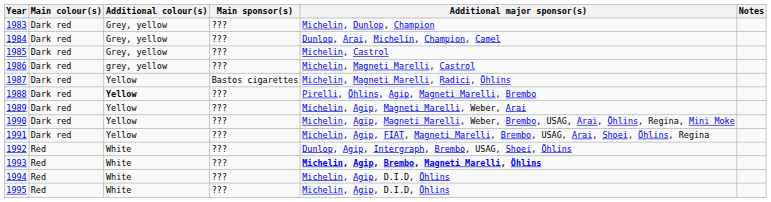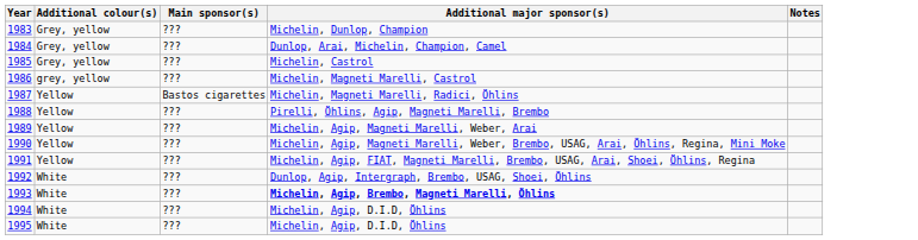 <table class="wikitable">
 <tr>
 <th>Year</th>
-<th>Main colour(s)</th>
 <th>Additional colour(s)</th>
 <th>Main sponsor(s)</th>
 <th>Additional major sponsor(s)</th>
 <th>Notes</th>
 </tr>
 <tr>
 <td><a href='#'>1983</a></td>
-<td>Dark red</td>
 <td>Grey, yellow</td>
 <td>???</td>
 <td><a href='#'>Michelin</a>, <a href='#'>Dunlop</a>, <a href='#'>Champion</a></td>
 <td></td>
 </tr>
 <tr>
 <td><a href='#'>1984</a></td>
-<td>Dark red</td>
 <td>Grey, yellow</td>
 <td>???</td>
 <td><a href='#'>Dunlop</a>, <a href='#'>Arai</a>, <a href='#'>Michelin</a>, <a href='#'>Champion</a>, <a href='#'>Camel</a></td>
 <td></td>
 </tr>
 <tr>
 <td><a href='#'>1985</a></td>
-<td>Dark red</td>
 <td>Grey, yellow</td>
 <td>???</td>
 <td><a href='#'>Michelin</a>, <a href='#'>Castrol</a></td>
 <td></td>
 </tr>
 <tr>
 <td><a href='#'>1986</a></td>
-<td>Dark red</td>
 <td>grey, yellow</td>
 <td>???</td>
 <td><a href='#'>Michelin</a>, <a href='#'>Magneti Marelli</a>, <a href='#'>Castrol</a></td>
 <td></td>
 </tr>
 <tr>
 <td><a href='#'>1987</a></td>
-<td>Dark red</td>
 <td>Yellow</td>
 <td>Bastos cigarettes</td>
 <td><a href='#'>Michelin</a>, <a href='#'>Magneti Marelli</a>, <a href='#'>Radici</a>, <a href='#'>Öhlins</a></td>
 <td></td>
 </tr>
 <tr>
 <td><a href='#'>1988</a></td>
-<td>Dark red</td>
-<td><strong>Yellow</strong></td>
+<td>Yellow</td>
 <td>???</td>
 <td><a href='#'>Pirelli</a>, <a href='#'>Öhlins</a>, <a href='#'>Agip</a>, <a href='#'>Magneti Marelli</a>, <a href='#'>Brembo</a></td>
 <td></td>
 </tr>
 <tr>
 <td><a href='#'>1989</a></td>
-<td>Dark red</td>
 <td>Yellow</td>
 <td>???</td>
 <td><a href='#'>Michelin</a>, <a href='#'>Agip</a>, <a href='#'>Magneti Marelli</a>, Weber, <a href='#'>Arai</a></td>
 <td></td>
 </tr>
 <tr>
 <td><a href='#'>1990</a></td>
-<td>Dark red</td>
 <td>Yellow</td>
 <td>???</td>
 <td><a href='#'>Michelin</a>, <a href='#'>Agip</a>, <a href='#'>Magneti Marelli</a>, Weber, <a href='#'>Brembo</a>, USAG, <a href='#'>Arai</a>, <a href='#'>Öhlins</a>, Regina, <a href='#'>Mini Moke</a></td>
 <td></td>
 </tr>
 <tr>
 <td><a href='#'>1991</a></td>
-<td>Dark red</td>
 <td>Yellow</td>
 <td>???</td>
 <td><a href='#'>Michelin</a>, <a href='#'>Agip</a>, <a href='#'>FIAT</a>, <a href='#'>Magneti Marelli</a>, <a href='#'>Brembo</a>, USAG, <a href='#'>Arai</a>, <a href='#'>Shoei</a>, <a href='#'>Öhlins</a>, Regina</td>
 <td></td>
 </tr>
 <tr>
 <td><a href='#'>1992</a></td>
-<td>Red</td>
 <td>White</td>
 <td>???</td>
 <td><a href='#'>Dunlop</a>, <a href='#'>Agip</a>, <a href='#'>Intergraph</a>, <a href='#'>Brembo</a>, USAG, <a href='#'>Shoei</a>, <a href='#'>Öhlins</a></td>
 <td></td>
 </tr>
 <tr>
 <td><a href='#'>1993</a></td>
-<td>Red</td>
 <td>White</td>
 <td>???</td>
 <td><strong><a href='#'>Michelin</a>, <a href='#'>Agip</a>, <a href='#'>Brembo</a>, <a href='#'>Magneti Marelli</a>, <a href='#'>Öhlins</a></strong></td>
 <td></td>
 </tr>
 <tr>
 <td><a href='#'>1994</a></td>
-<td>Red</td>
 <td>White</td>
 <td>???</td>
 <td><a href='#'>Michelin</a>, <a href='#'>Agip</a>, D.I.D, <a href='#'>Öhlins</a></td>
 <td></td>
 </tr>
 <tr>
 <td><a href='#'>1995</a></td>
-<td>Red</td>
 <td>White</td>
 <td>???</td>
 <td><a href='#'>Michelin</a>, <a href='#'>Agip</a>, D.I.D, <a href='#'>Öhlins</a></td>
 <td></td>
 </tr>
 </table>
